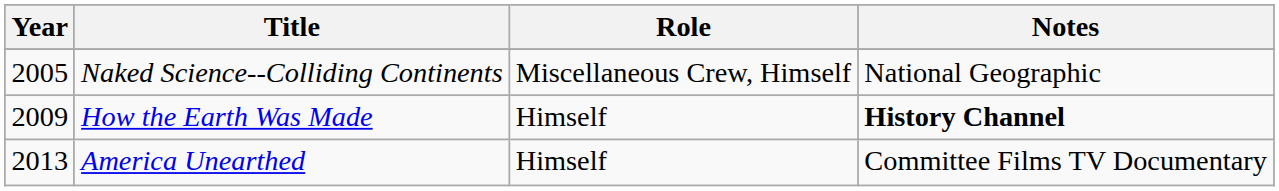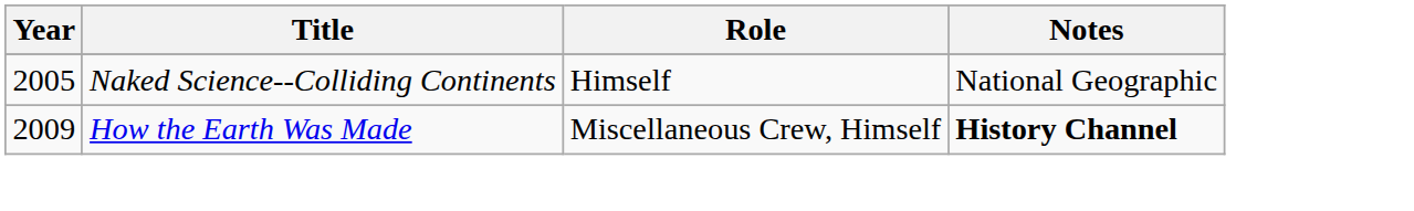 <table class="wikitable sortable">
 <tr>
 <th>Year</th>
 <th>Title</th>
 <th>Role</th>
 <th class="unsortable">Notes</th>
 </tr>
 <tr>
 </tr>
 <tr>
 <td>2005</td>
 <td><em>Naked Science--Colliding Continents</em></td>
-<td>Miscellaneous Crew, Himself</td>
+<td>Himself</td>
 <td>National Geographic</td>
 </tr>
 <tr>
 <td>2009</td>
 <td><em><a href='#'>How the Earth Was Made</a></em></td>
-<td>Himself</td>
+<td>Miscellaneous Crew, Himself</td>
 <td><strong>History Channel</strong></td>
 </tr>
-<tr>
-<td>2013</td>
-<td><em><a href='#'>America Unearthed</a></em></td>
-<td>Himself</td>
-<td>Committee Films TV Documentary</td>
-</tr>
 </table>
